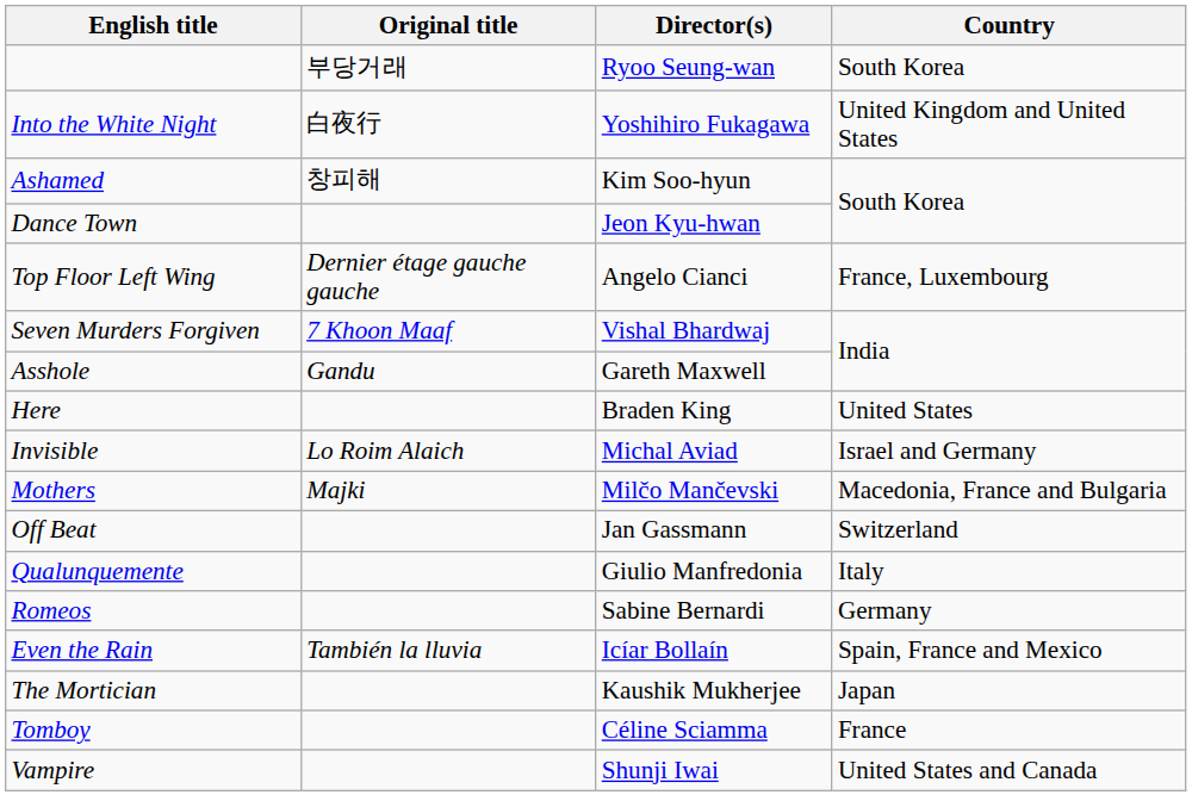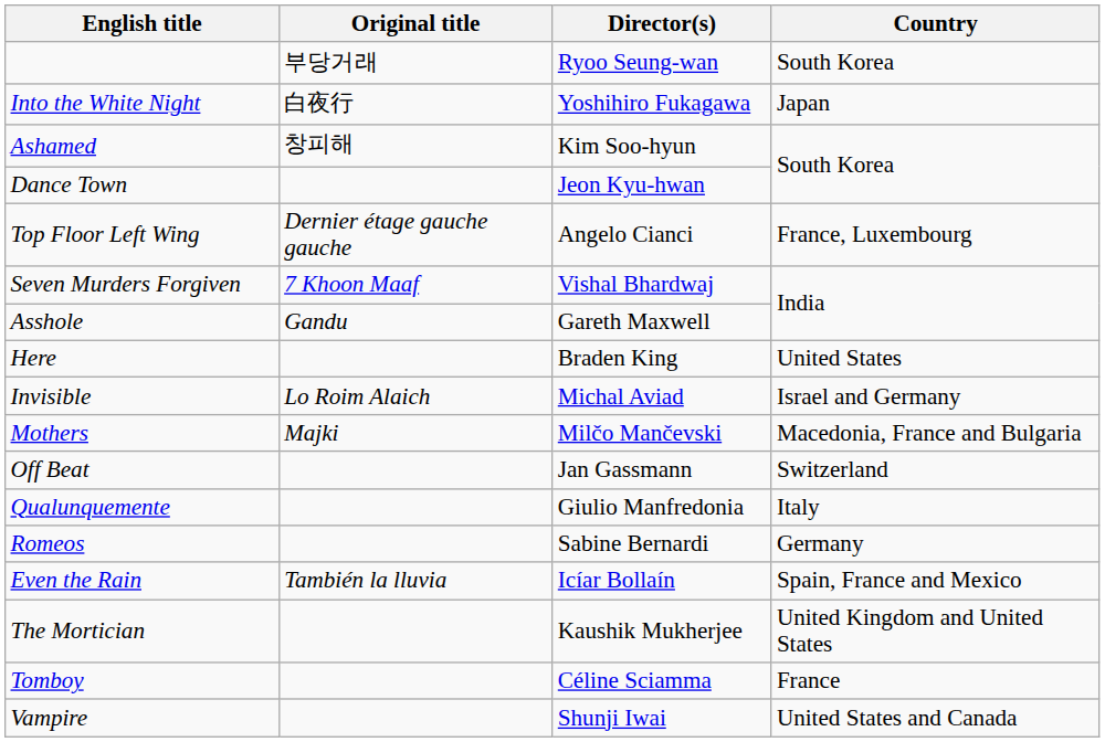 <table class="wikitable" width="85%" cellpadding="5">
 <tr>
 <th width="25%">English title</th>
 <th width="25%">Original title</th>
 <th width="20%">Director(s)</th>
 <th width="30%">Country</th>
 </tr>
 <tr>
 <td></td>
 <td>부당거래</td>
 <td><a href='#'>Ryoo Seung-wan</a></td>
 <td>South Korea</td>
 </tr>
 <tr>
 <td><em><a href='#'>Into the White Night</a></em></td>
 <td>白夜行</td>
 <td><a href='#'>Yoshihiro Fukagawa</a></td>
-<td>United Kingdom and United States</td>
+<td>Japan</td>
 </tr>
 <tr>
 <td><em><a href='#'>Ashamed</a></em></td>
 <td>창피해</td>
 <td>Kim Soo-hyun</td>
 <td rowspan="2">South Korea</td>
 </tr>
 <tr>
 <td><em>Dance Town</em></td>
 <td></td>
 <td><a href='#'>Jeon Kyu-hwan</a></td>
 </tr>
 <tr>
 <td><em>Top Floor Left Wing</em></td>
 <td><em>Dernier étage gauche gauche</em></td>
 <td>Angelo Cianci</td>
 <td>France, Luxembourg</td>
 </tr>
 <tr>
 <td><em>Seven Murders Forgiven</em></td>
 <td><em><a href='#'>7 Khoon Maaf</a></em></td>
 <td><a href='#'>Vishal Bhardwaj</a></td>
 <td rowspan="2">India</td>
 </tr>
 <tr>
 <td><em>Asshole</em></td>
 <td><em>Gandu</em></td>
 <td>Gareth Maxwell</td>
 </tr>
 <tr>
 <td><em>Here</em></td>
 <td></td>
 <td>Braden King</td>
 <td>United States</td>
 </tr>
 <tr>
 <td><em>Invisible</em></td>
 <td><em>Lo Roim Alaich</em></td>
 <td><a href='#'>Michal Aviad</a></td>
 <td>Israel and Germany</td>
 </tr>
 <tr>
 <td><em><a href='#'>Mothers</a></em></td>
 <td><em>Majki</em></td>
 <td><a href='#'>Milčo Mančevski</a></td>
 <td>Macedonia, France and Bulgaria</td>
 </tr>
 <tr>
 <td><em>Off Beat</em></td>
 <td></td>
 <td>Jan Gassmann</td>
 <td>Switzerland</td>
 </tr>
 <tr>
 <td><em><a href='#'>Qualunquemente</a></em></td>
 <td></td>
 <td>Giulio Manfredonia</td>
 <td>Italy</td>
 </tr>
 <tr>
 <td><em><a href='#'>Romeos</a></em></td>
 <td></td>
 <td>Sabine Bernardi</td>
 <td>Germany</td>
 </tr>
 <tr>
 <td><em><a href='#'>Even the Rain</a></em></td>
 <td><em>También la lluvia</em></td>
 <td><a href='#'>Icíar Bollaín</a></td>
 <td>Spain, France and Mexico</td>
 </tr>
 <tr>
 <td><em>The Mortician</em></td>
 <td></td>
 <td>Kaushik Mukherjee</td>
-<td>Japan</td>
+<td>United Kingdom and United States</td>
 </tr>
 <tr>
 <td><em><a href='#'>Tomboy</a></em></td>
 <td></td>
 <td><a href='#'>Céline Sciamma</a></td>
 <td>France</td>
 </tr>
 <tr>
 <td><em>Vampire</em></td>
 <td></td>
 <td><a href='#'>Shunji Iwai</a></td>
 <td>United States and Canada</td>
 </tr>
 </table>
